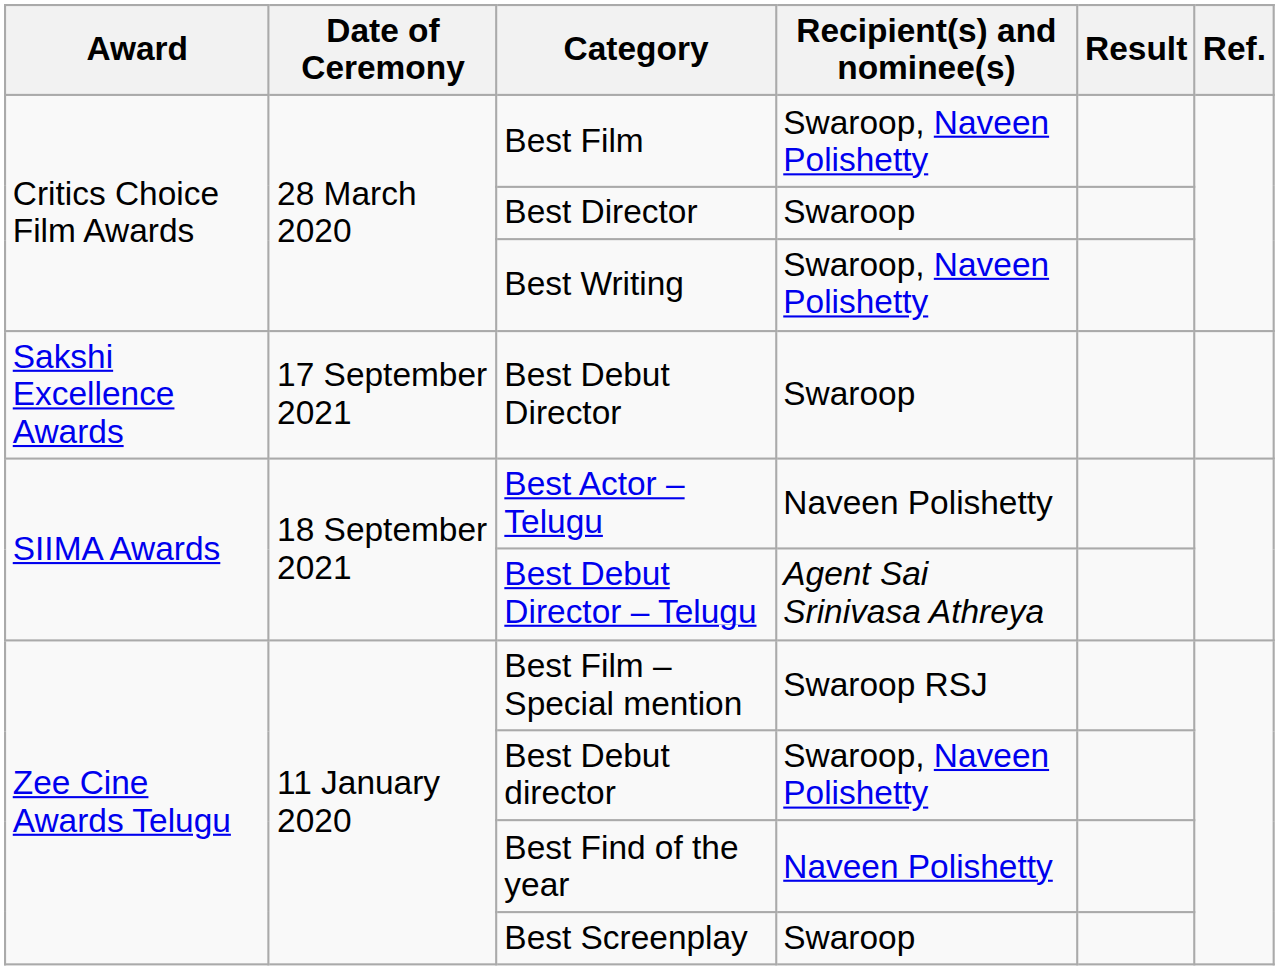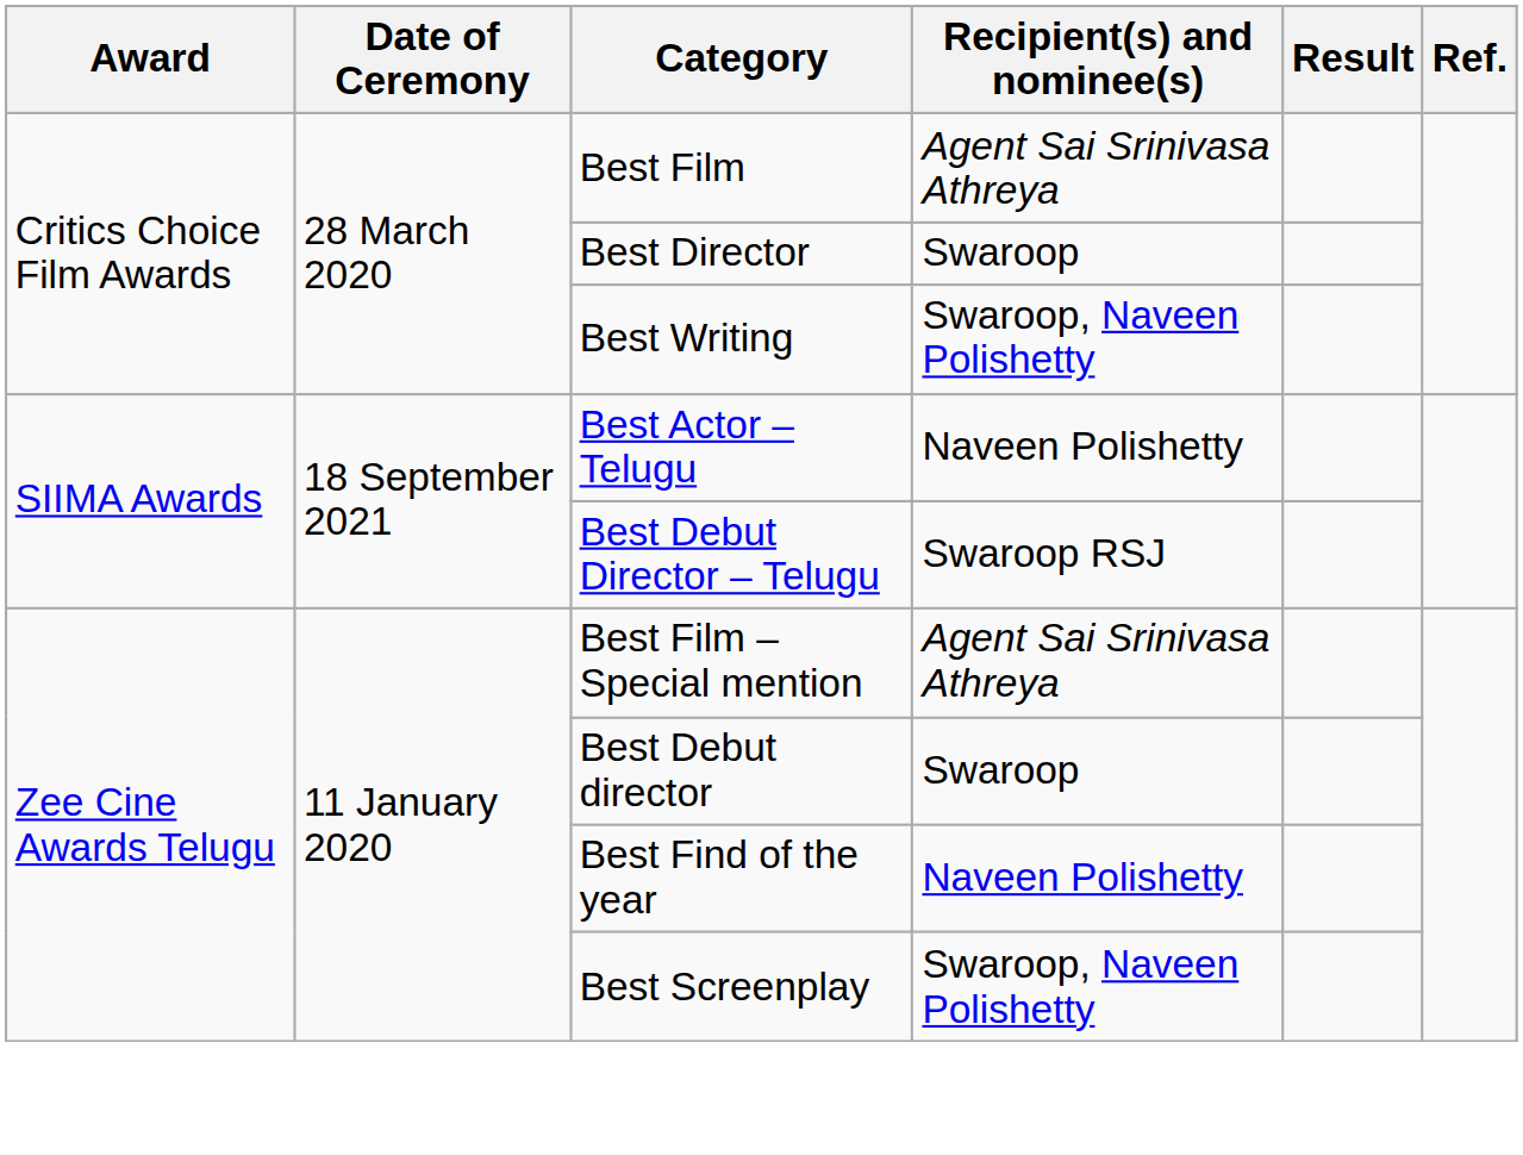 <table class="wikitable">
 <tr>
 <th>Award</th>
 <th>Date of Ceremony</th>
 <th>Category</th>
 <th>Recipient(s) and nominee(s)</th>
 <th>Result</th>
 <th>Ref.</th>
 </tr>
 <tr>
 <td rowspan="3">Critics Choice Film Awards</td>
 <td rowspan="3">28 March 2020</td>
 <td>Best Film</td>
-<td>Swaroop, <a href='#'>Naveen Polishetty</a></td>
+<td><em>Agent Sai Srinivasa Athreya</em></td>
 <td></td>
 <td rowspan="3"></td>
 </tr>
 <tr>
 <td>Best Director</td>
 <td>Swaroop</td>
 <td></td>
 </tr>
 <tr>
 <td>Best Writing</td>
 <td>Swaroop, <a href='#'>Naveen Polishetty</a></td>
 <td></td>
 </tr>
 <tr>
-<td><a href='#'>Sakshi Excellence Awards</a></td>
-<td>17 September 2021</td>
-<td>Best Debut Director</td>
-<td>Swaroop</td>
-<td></td>
-<td></td>
-</tr>
-<tr>
 <td rowspan="2"><a href='#'>SIIMA Awards</a></td>
 <td rowspan="2">18 September 2021</td>
 <td><a href='#'>Best Actor – Telugu</a></td>
 <td>Naveen Polishetty</td>
 <td></td>
 <td rowspan="2"></td>
 </tr>
 <tr>
 <td><a href='#'>Best Debut Director – Telugu</a></td>
-<td><em>Agent Sai Srinivasa Athreya</em></td>
+<td>Swaroop RSJ</td>
 <td></td>
 </tr>
 <tr>
 <td rowspan="4"><a href='#'>Zee Cine Awards Telugu</a></td>
 <td rowspan="4">11 January 2020</td>
 <td>Best Film – Special mention</td>
-<td>Swaroop RSJ</td>
+<td><em>Agent Sai Srinivasa Athreya</em></td>
 <td></td>
 <td rowspan="4"></td>
 </tr>
 <tr>
 <td>Best Debut director</td>
-<td>Swaroop, <a href='#'>Naveen Polishetty</a></td>
+<td>Swaroop</td>
 <td></td>
 </tr>
 <tr>
 <td>Best Find of the year</td>
 <td><a href='#'>Naveen Polishetty</a></td>
 <td></td>
 </tr>
 <tr>
 <td>Best Screenplay</td>
-<td>Swaroop</td>
+<td>Swaroop, <a href='#'>Naveen Polishetty</a></td>
 <td></td>
 </tr>
 </table>
